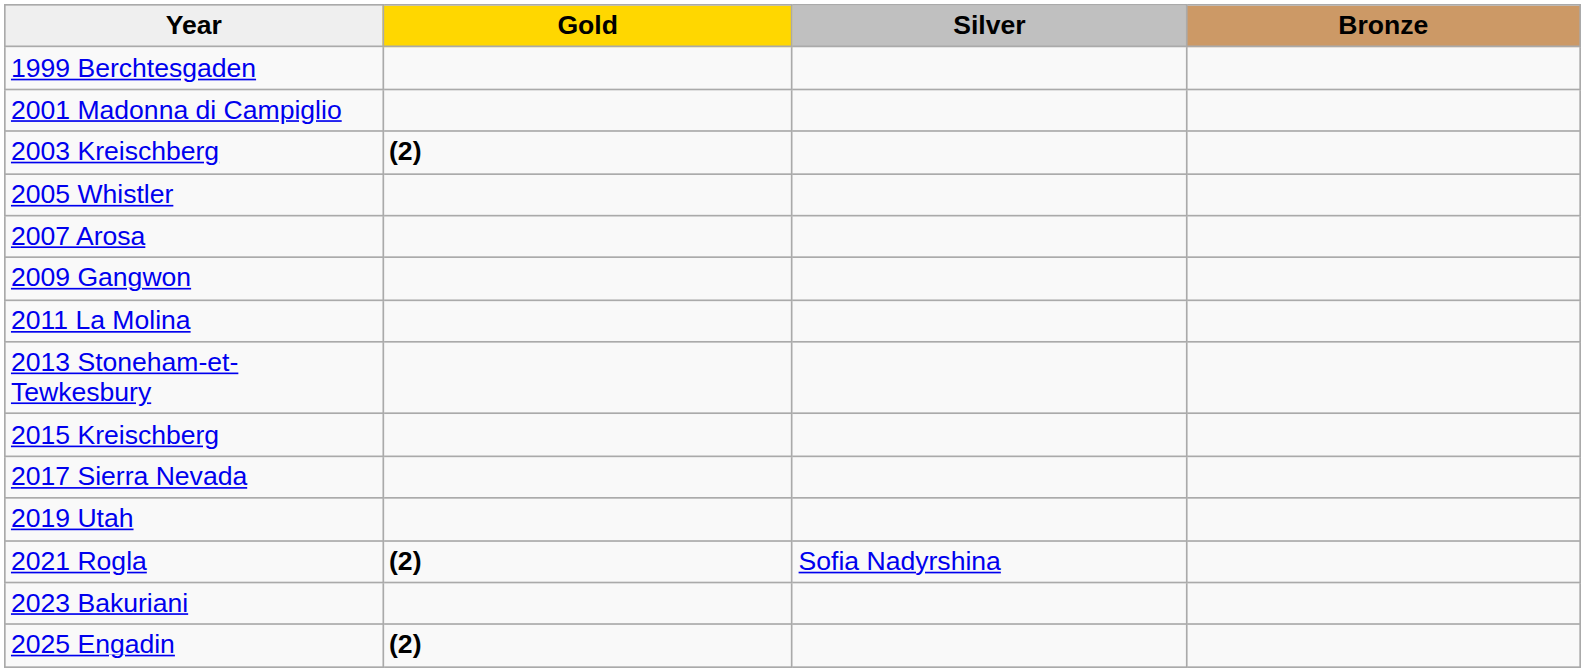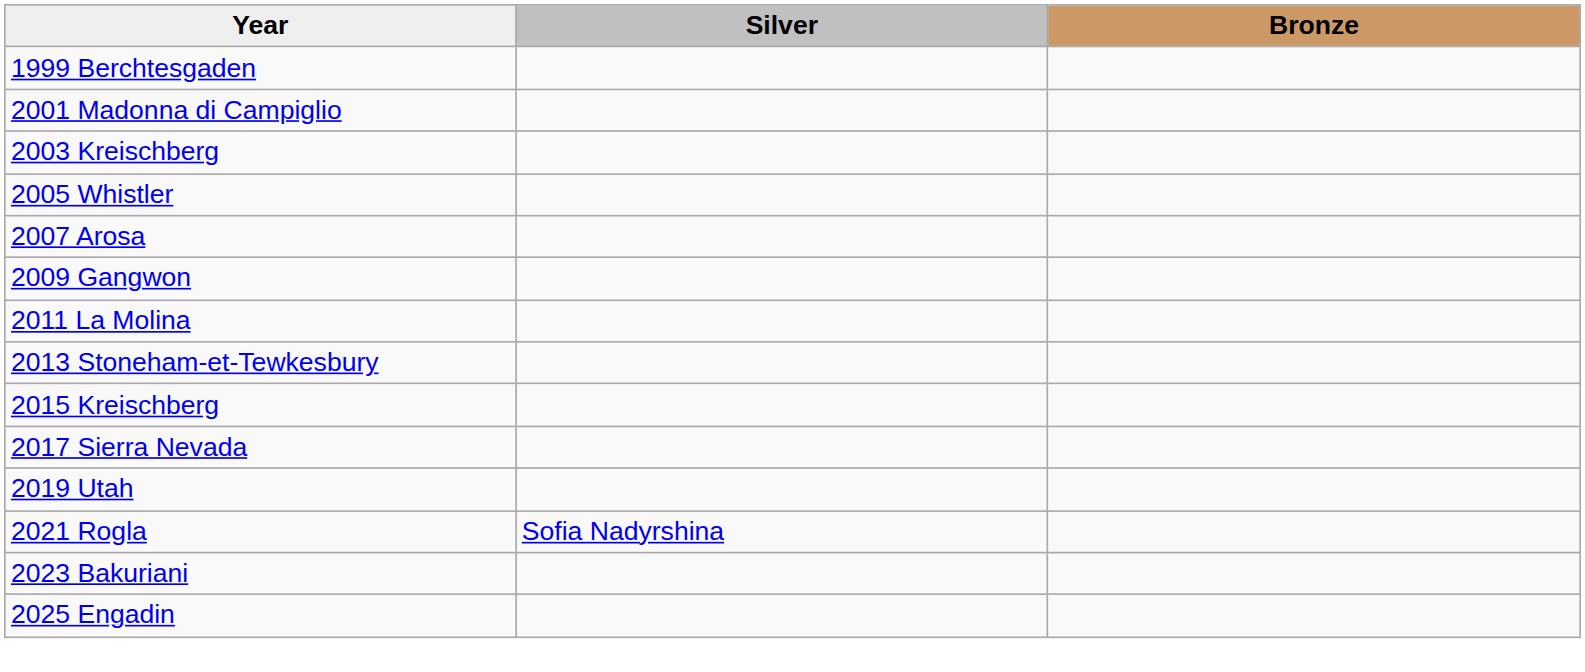 <table class="wikitable sortable" style="width:950px;">
 <tr>
 <th style="width:24%; background:#efefef;">Year</th>
-<th style="width:26%; background:gold">Gold</th>
 <th style="width:25%; background:silver">Silver</th>
 <th style="width:25%; background:#CC9966">Bronze</th>
 </tr>
 <tr>
 <td><a href='#'>1999 Berchtesgaden</a></td>
 <td></td>
 <td></td>
-<td></td>
 </tr>
 <tr>
 <td><a href='#'>2001 Madonna di Campiglio</a></td>
 <td></td>
 <td></td>
-<td></td>
 </tr>
 <tr>
 <td><a href='#'>2003 Kreischberg</a></td>
-<td> <strong>(2)</strong></td>
 <td></td>
 <td></td>
 </tr>
 <tr>
 <td><a href='#'>2005 Whistler</a></td>
 <td></td>
 <td></td>
-<td></td>
 </tr>
 <tr>
 <td><a href='#'>2007 Arosa</a></td>
-<td></td>
 <td></td>
 <td></td>
 </tr>
 <tr>
 <td><a href='#'>2009 Gangwon</a></td>
 <td></td>
 <td></td>
-<td></td>
 </tr>
 <tr>
 <td><a href='#'>2011 La Molina</a></td>
-<td></td>
 <td></td>
 <td></td>
 </tr>
 <tr>
 <td><a href='#'>2013 Stoneham-et-Tewkesbury</a></td>
 <td></td>
 <td></td>
-<td></td>
 </tr>
 <tr>
 <td><a href='#'>2015 Kreischberg</a></td>
-<td></td>
 <td></td>
 <td></td>
 </tr>
 <tr>
 <td><a href='#'>2017 Sierra Nevada</a></td>
 <td></td>
 <td></td>
-<td></td>
 </tr>
 <tr>
 <td><a href='#'>2019 Utah</a></td>
 <td></td>
 <td></td>
-<td></td>
 </tr>
 <tr>
 <td><a href='#'>2021 Rogla</a></td>
-<td> <strong>(2)</strong></td>
 <td> <a href='#'>Sofia Nadyrshina</a> </td>
 <td></td>
 </tr>
 <tr>
 <td><a href='#'>2023 Bakuriani</a></td>
 <td></td>
 <td></td>
-<td></td>
 </tr>
 <tr>
 <td><a href='#'>2025 Engadin</a></td>
-<td> <strong>(2)</strong></td>
 <td></td>
 <td></td>
 </tr>
 </table>
